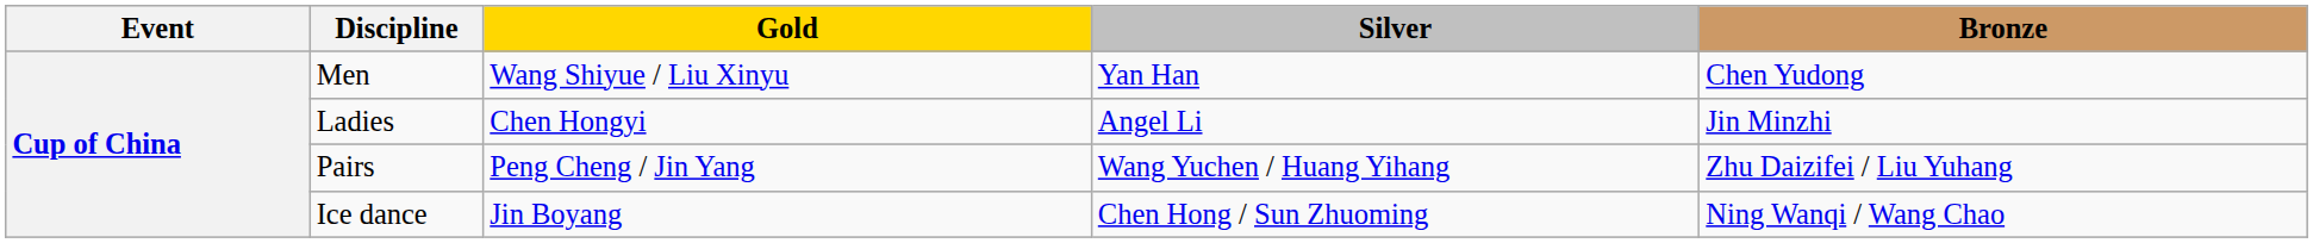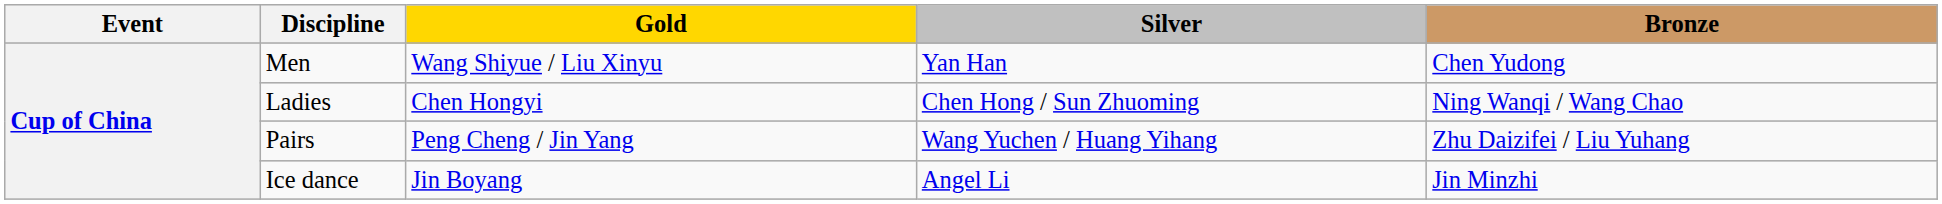 <table class="wikitable unsortable" style="text-align:left; width:100%">
 <tr>
 <th scope="col" style="width:10%">Event</th>
 <th scope="col" style="width:5%">Discipline</th>
 <td scope="col" style="text-align:center; width:20%; background:gold"><strong>Gold</strong></td>
 <td scope="col" style="text-align:center; width:20%; background:silver"><strong>Silver</strong></td>
 <td scope="col" style="text-align:center; width:20%; background:#c96"><strong>Bronze</strong></td>
 </tr>
 <tr>
 <th scope="row" style="text-align:left" rowspan="4"> <a href='#'>Cup of China</a></th>
 <td>Men</td>
 <td> <a href='#'>Wang Shiyue</a> / <a href='#'>Liu Xinyu</a></td>
 <td> <a href='#'>Yan Han</a></td>
 <td> <a href='#'>Chen Yudong</a></td>
 </tr>
 <tr>
 <td>Ladies</td>
 <td> <a href='#'>Chen Hongyi</a></td>
-<td> <a href='#'>Angel Li</a></td>
-<td> <a href='#'>Jin Minzhi</a></td>
+<td> <a href='#'>Chen Hong</a> / <a href='#'>Sun Zhuoming</a></td>
+<td> <a href='#'>Ning Wanqi</a> / <a href='#'>Wang Chao</a></td>
 </tr>
 <tr>
 <td>Pairs</td>
 <td> <a href='#'>Peng Cheng</a> / <a href='#'>Jin Yang</a></td>
 <td> <a href='#'>Wang Yuchen</a> / <a href='#'>Huang Yihang</a></td>
 <td> <a href='#'>Zhu Daizifei</a> / <a href='#'>Liu Yuhang</a></td>
 </tr>
 <tr>
 <td>Ice dance</td>
 <td> <a href='#'>Jin Boyang</a></td>
-<td> <a href='#'>Chen Hong</a> / <a href='#'>Sun Zhuoming</a></td>
-<td> <a href='#'>Ning Wanqi</a> / <a href='#'>Wang Chao</a></td>
+<td> <a href='#'>Angel Li</a></td>
+<td> <a href='#'>Jin Minzhi</a></td>
 </tr>
 </table>
